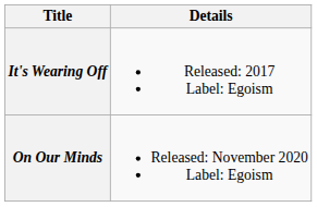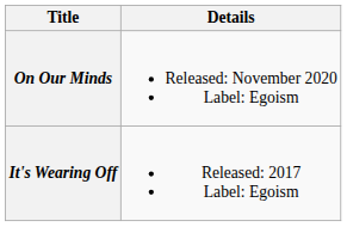 <table class="wikitable plainrowheaders" style="text-align:center;" border="1">
 <tr>
 <th>Title</th>
 <th>Details</th>
 </tr>
 <tr>
+<th scope="row"><em>On Our Minds</em></th>
+<td><br><ul><li>Released: November 2020</li><li>Label: Egoism</li></ul></td>
+</tr>
+<tr>
 <th scope="row"><em>It's Wearing Off</em></th>
 <td><br><ul><li>Released: 2017</li><li>Label: Egoism</li></ul></td>
 </tr>
-<tr>
-<th scope="row"><em>On Our Minds</em></th>
-<td><br><ul><li>Released: November 2020</li><li>Label: Egoism</li></ul></td>
-</tr>
 </table>
